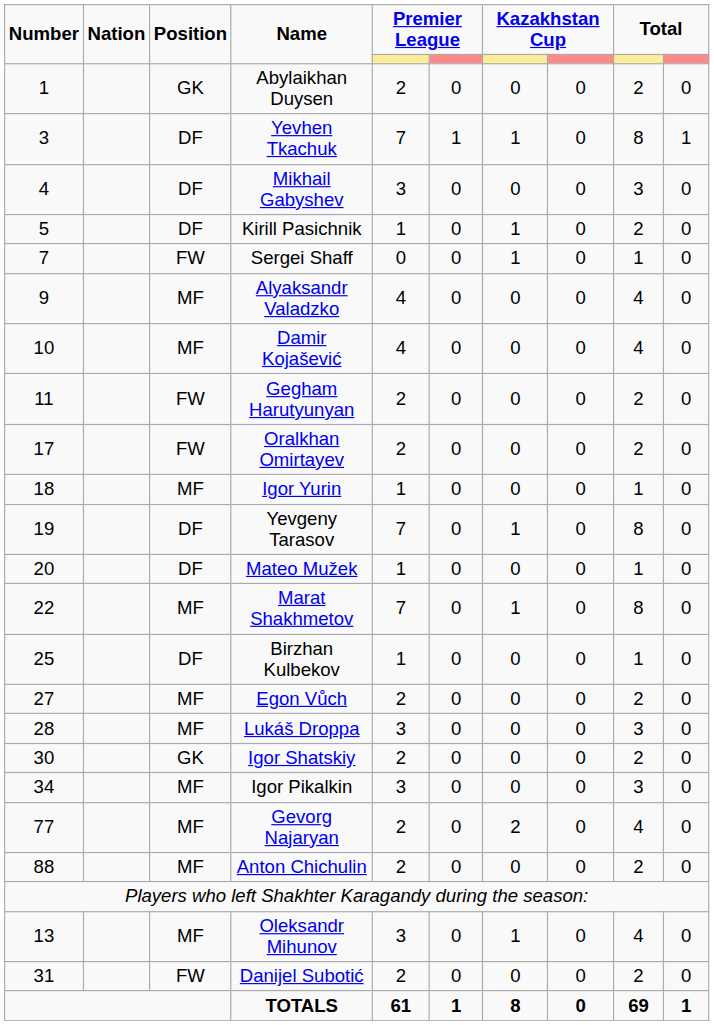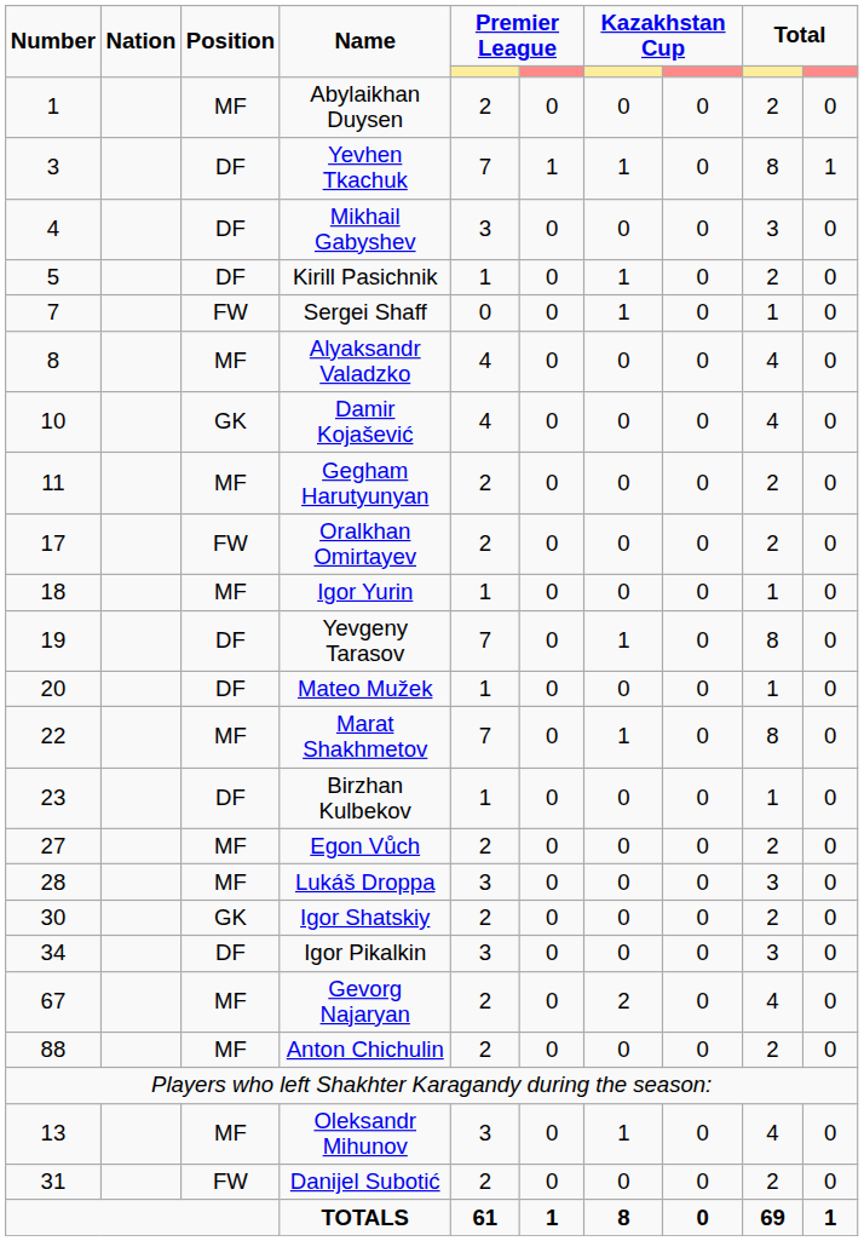 <table class="wikitable" style="text-align:center;">
 <tr>
 <td rowspan="2"  style="width:5%; text-align:center;"><strong>Number</strong></td>
 <td rowspan="2"  style="width:5%; text-align:center;"><strong>Nation</strong></td>
 <td rowspan="2"  style="width:5%; text-align:center;"><strong>Position</strong></td>
 <td rowspan="2"  style="width:20%; text-align:center;"><strong>Name</strong></td>
 <td colspan="2" style="text-align:center;"><strong><a href='#'>Premier League</a></strong></td>
 <td colspan="2" style="text-align:center;"><strong><a href='#'>Kazakhstan Cup</a></strong></td>
 <td colspan="2" style="text-align:center;"><strong>Total</strong></td>
 </tr>
 <tr>
 <th style="width:60px; background:#fe9;"></th>
 <th style="width:60px; background:#ff8888;"></th>
 <th style="width:60px; background:#fe9;"></th>
 <th style="width:60px; background:#ff8888;"></th>
 <th style="width:60px; background:#fe9;"></th>
 <th style="width:60px; background:#ff8888;"></th>
 </tr>
 <tr>
 <td>1</td>
 <td></td>
-<td>GK</td>
+<td>MF</td>
 <td>Abylaikhan Duysen</td>
 <td>2</td>
 <td>0</td>
 <td>0</td>
 <td>0</td>
 <td>2</td>
 <td>0</td>
 </tr>
 <tr>
 <td>3</td>
 <td></td>
 <td>DF</td>
 <td><a href='#'>Yevhen Tkachuk</a></td>
 <td>7</td>
 <td>1</td>
 <td>1</td>
 <td>0</td>
 <td>8</td>
 <td>1</td>
 </tr>
 <tr>
 <td>4</td>
 <td></td>
 <td>DF</td>
 <td><a href='#'>Mikhail Gabyshev</a></td>
 <td>3</td>
 <td>0</td>
 <td>0</td>
 <td>0</td>
 <td>3</td>
 <td>0</td>
 </tr>
 <tr>
 <td>5</td>
 <td></td>
 <td>DF</td>
 <td>Kirill Pasichnik</td>
 <td>1</td>
 <td>0</td>
 <td>1</td>
 <td>0</td>
 <td>2</td>
 <td>0</td>
 </tr>
 <tr>
 <td>7</td>
 <td></td>
 <td>FW</td>
 <td>Sergei Shaff</td>
 <td>0</td>
 <td>0</td>
 <td>1</td>
 <td>0</td>
 <td>1</td>
 <td>0</td>
 </tr>
 <tr>
-<td>9</td>
+<td>8</td>
 <td></td>
 <td>MF</td>
 <td><a href='#'>Alyaksandr Valadzko</a></td>
 <td>4</td>
 <td>0</td>
 <td>0</td>
 <td>0</td>
 <td>4</td>
 <td>0</td>
 </tr>
 <tr>
 <td>10</td>
 <td></td>
-<td>MF</td>
+<td>GK</td>
 <td><a href='#'>Damir Kojašević</a></td>
 <td>4</td>
 <td>0</td>
 <td>0</td>
 <td>0</td>
 <td>4</td>
 <td>0</td>
 </tr>
 <tr>
 <td>11</td>
 <td></td>
-<td>FW</td>
+<td>MF</td>
 <td><a href='#'>Gegham Harutyunyan</a></td>
 <td>2</td>
 <td>0</td>
 <td>0</td>
 <td>0</td>
 <td>2</td>
 <td>0</td>
 </tr>
 <tr>
 <td>17</td>
 <td></td>
 <td>FW</td>
 <td><a href='#'>Oralkhan Omirtayev</a></td>
 <td>2</td>
 <td>0</td>
 <td>0</td>
 <td>0</td>
 <td>2</td>
 <td>0</td>
 </tr>
 <tr>
 <td>18</td>
 <td></td>
 <td>MF</td>
 <td><a href='#'>Igor Yurin</a></td>
 <td>1</td>
 <td>0</td>
 <td>0</td>
 <td>0</td>
 <td>1</td>
 <td>0</td>
 </tr>
 <tr>
 <td>19</td>
 <td></td>
 <td>DF</td>
 <td>Yevgeny Tarasov</td>
 <td>7</td>
 <td>0</td>
 <td>1</td>
 <td>0</td>
 <td>8</td>
 <td>0</td>
 </tr>
 <tr>
 <td>20</td>
 <td></td>
 <td>DF</td>
 <td><a href='#'>Mateo Mužek</a></td>
 <td>1</td>
 <td>0</td>
 <td>0</td>
 <td>0</td>
 <td>1</td>
 <td>0</td>
 </tr>
 <tr>
 <td>22</td>
 <td></td>
 <td>MF</td>
 <td><a href='#'>Marat Shakhmetov</a></td>
 <td>7</td>
 <td>0</td>
 <td>1</td>
 <td>0</td>
 <td>8</td>
 <td>0</td>
 </tr>
 <tr>
-<td>25</td>
+<td>23</td>
 <td></td>
 <td>DF</td>
 <td>Birzhan Kulbekov</td>
 <td>1</td>
 <td>0</td>
 <td>0</td>
 <td>0</td>
 <td>1</td>
 <td>0</td>
 </tr>
 <tr>
 <td>27</td>
 <td></td>
 <td>MF</td>
 <td><a href='#'>Egon Vůch</a></td>
 <td>2</td>
 <td>0</td>
 <td>0</td>
 <td>0</td>
 <td>2</td>
 <td>0</td>
 </tr>
 <tr>
 <td>28</td>
 <td></td>
 <td>MF</td>
 <td><a href='#'>Lukáš Droppa</a></td>
 <td>3</td>
 <td>0</td>
 <td>0</td>
 <td>0</td>
 <td>3</td>
 <td>0</td>
 </tr>
 <tr>
 <td>30</td>
 <td></td>
 <td>GK</td>
 <td><a href='#'>Igor Shatskiy</a></td>
 <td>2</td>
 <td>0</td>
 <td>0</td>
 <td>0</td>
 <td>2</td>
 <td>0</td>
 </tr>
 <tr>
 <td>34</td>
 <td></td>
-<td>MF</td>
+<td>DF</td>
 <td>Igor Pikalkin</td>
 <td>3</td>
 <td>0</td>
 <td>0</td>
 <td>0</td>
 <td>3</td>
 <td>0</td>
 </tr>
 <tr>
-<td>77</td>
+<td>67</td>
 <td></td>
 <td>MF</td>
 <td><a href='#'>Gevorg Najaryan</a></td>
 <td>2</td>
 <td>0</td>
 <td>2</td>
 <td>0</td>
 <td>4</td>
 <td>0</td>
 </tr>
 <tr>
 <td>88</td>
 <td></td>
 <td>MF</td>
 <td><a href='#'>Anton Chichulin</a></td>
 <td>2</td>
 <td>0</td>
 <td>0</td>
 <td>0</td>
 <td>2</td>
 <td>0</td>
 </tr>
 <tr>
 <td colspan="14"><em>Players who left Shakhter Karagandy during the season:</em></td>
 </tr>
 <tr>
 <td>13</td>
 <td></td>
 <td>MF</td>
 <td><a href='#'>Oleksandr Mihunov</a></td>
 <td>3</td>
 <td>0</td>
 <td>1</td>
 <td>0</td>
 <td>4</td>
 <td>0</td>
 </tr>
 <tr>
 <td>31</td>
 <td></td>
 <td>FW</td>
 <td><a href='#'>Danijel Subotić</a></td>
 <td>2</td>
 <td>0</td>
 <td>0</td>
 <td>0</td>
 <td>2</td>
 <td>0</td>
 </tr>
 <tr>
 <td colspan="3"></td>
 <td><strong>TOTALS</strong></td>
 <td><strong>61</strong></td>
 <td><strong>1</strong></td>
 <td><strong>8</strong></td>
 <td><strong>0</strong></td>
 <td><strong>69</strong></td>
 <td><strong>1</strong></td>
 </tr>
 </table>
